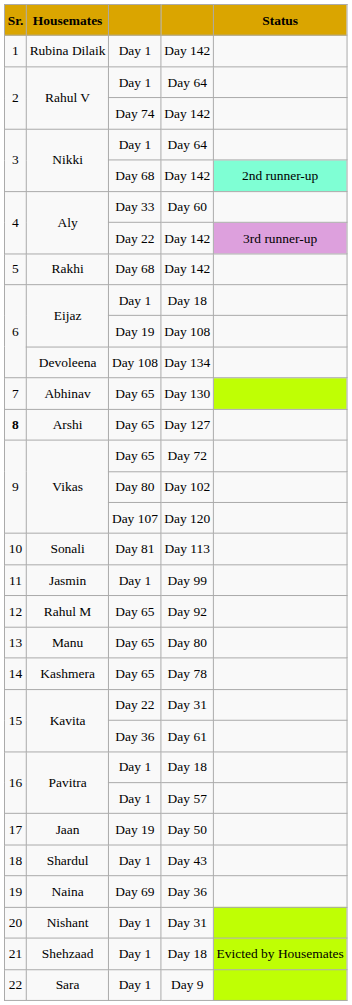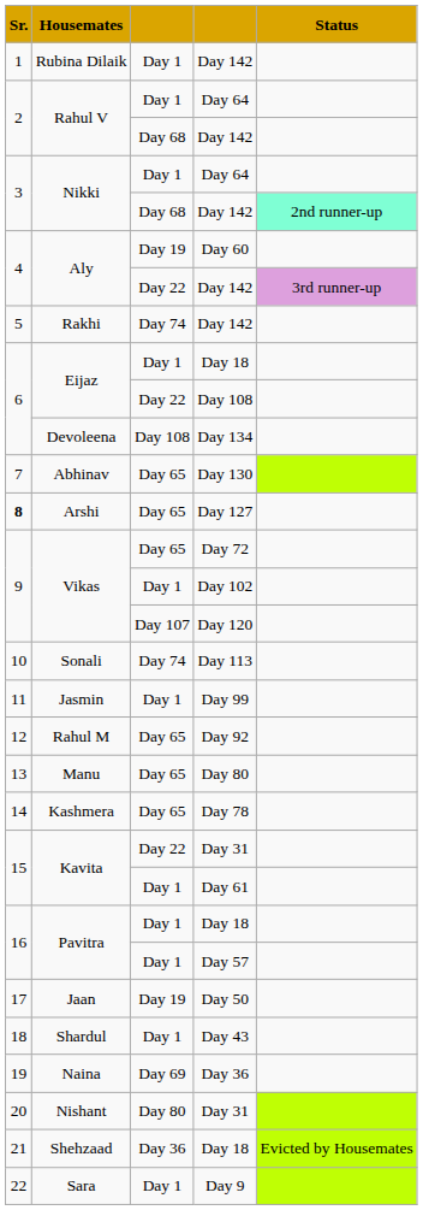 <table class="wikitable sortable" style=" text-align:center; font-size:85%; line-height:25px; width:auto;">
 <tr>
 <td scope="col" style="background:#DAA500"><strong>Sr.</strong></td>
 <th scope="col" style="background:#DAA500"><strong>Housemates</strong></th>
 <th scope="col" style="background:#DAA500"><strong></strong></th>
 <td style="background:#DAA500"></td>
 <th scope="col" style="background:#DAA500">Status<br></th>
 </tr>
 <tr>
 <td>1</td>
 <td>Rubina Dilaik</td>
 <td>Day 1</td>
 <td>Day 142</td>
 <td></td>
 </tr>
 <tr>
 <td rowspan="2">2</td>
 <td rowspan="2">Rahul V</td>
 <td>Day 1</td>
 <td>Day 64</td>
 <td></td>
 </tr>
 <tr>
-<td>Day 74</td>
+<td>Day 68</td>
 <td>Day 142</td>
 <td></td>
 </tr>
 <tr>
 <td rowspan="2">3</td>
 <td rowspan="2">Nikki</td>
 <td>Day 1</td>
 <td>Day 64</td>
 <td></td>
 </tr>
 <tr>
 <td>Day 68</td>
 <td>Day 142</td>
 <td style="background:#7FFFD4;">2nd runner-up</td>
 </tr>
 <tr>
 <td rowspan="2">4</td>
 <td rowspan="2">Aly</td>
-<td>Day 33</td>
+<td>Day 19</td>
 <td>Day 60</td>
 <td></td>
 </tr>
 <tr>
 <td>Day 22</td>
 <td>Day 142</td>
 <td style="background:#DDA0DD;">3rd runner-up</td>
 </tr>
 <tr>
 <td>5</td>
 <td>Rakhi</td>
-<td>Day 68</td>
+<td>Day 74</td>
 <td>Day 142</td>
 <td></td>
 </tr>
 <tr>
 <td rowspan="3">6</td>
 <td rowspan="2">Eijaz</td>
 <td>Day 1</td>
 <td>Day 18</td>
 <td></td>
 </tr>
 <tr>
-<td>Day 19</td>
+<td>Day 22</td>
 <td>Day 108</td>
 <td></td>
 </tr>
 <tr>
 <td>Devoleena</td>
 <td>Day 108</td>
 <td>Day 134</td>
 <td></td>
 </tr>
 <tr>
 <td>7</td>
 <td>Abhinav</td>
 <td>Day 65</td>
 <td>Day 130</td>
 <td style="background:#BFFF04;"></td>
 </tr>
 <tr>
 <td><strong>8</strong></td>
 <td>Arshi</td>
 <td>Day 65</td>
 <td>Day 127</td>
 <td></td>
 </tr>
 <tr>
 <td rowspan="3">9</td>
 <td rowspan="3">Vikas</td>
 <td>Day 65</td>
 <td>Day 72</td>
 <td></td>
 </tr>
 <tr>
-<td>Day 80</td>
+<td>Day 1</td>
 <td>Day 102</td>
 <td></td>
 </tr>
 <tr>
 <td>Day 107</td>
 <td>Day 120</td>
 <td></td>
 </tr>
 <tr>
 <td>10</td>
 <td>Sonali</td>
-<td>Day 81</td>
+<td>Day 74</td>
 <td>Day 113</td>
 <td></td>
 </tr>
 <tr>
 <td>11</td>
 <td>Jasmin</td>
 <td>Day 1</td>
 <td>Day 99</td>
 <td></td>
 </tr>
 <tr>
 <td>12</td>
 <td>Rahul M</td>
 <td>Day 65</td>
 <td>Day 92</td>
 <td></td>
 </tr>
 <tr>
 <td>13</td>
 <td>Manu</td>
 <td>Day 65</td>
 <td>Day 80</td>
 <td></td>
 </tr>
 <tr>
 <td>14</td>
 <td>Kashmera</td>
 <td>Day 65</td>
 <td>Day 78</td>
 <td></td>
 </tr>
 <tr>
 <td rowspan="2">15</td>
 <td rowspan="2">Kavita</td>
 <td>Day 22</td>
 <td>Day 31</td>
 <td></td>
 </tr>
 <tr>
-<td>Day 36</td>
+<td>Day 1</td>
 <td>Day 61</td>
 <td></td>
 </tr>
 <tr>
 <td rowspan="2">16</td>
 <td rowspan="2">Pavitra</td>
 <td>Day 1</td>
 <td>Day 18</td>
 <td></td>
 </tr>
 <tr>
 <td>Day 1</td>
 <td>Day 57</td>
 <td></td>
 </tr>
 <tr>
 <td>17</td>
 <td>Jaan</td>
 <td>Day 19</td>
 <td>Day 50</td>
 <td></td>
 </tr>
 <tr>
 <td>18</td>
 <td>Shardul</td>
 <td>Day 1</td>
 <td>Day 43</td>
 <td></td>
 </tr>
 <tr>
 <td>19</td>
 <td>Naina</td>
 <td>Day 69</td>
 <td>Day 36</td>
 <td></td>
 </tr>
 <tr>
 <td>20</td>
 <td>Nishant</td>
-<td>Day 1</td>
+<td>Day 80</td>
 <td>Day 31</td>
 <td style="background:#BFFF04;"></td>
 </tr>
 <tr>
 <td>21</td>
 <td>Shehzaad</td>
-<td>Day 1</td>
+<td>Day 36</td>
 <td>Day 18</td>
 <td style="background:#BFFF04;">Evicted by Housemates</td>
 </tr>
 <tr>
 <td>22</td>
 <td>Sara</td>
 <td>Day 1</td>
 <td>Day 9</td>
 <td style="background:#BFFF04;"></td>
 </tr>
 </table>
